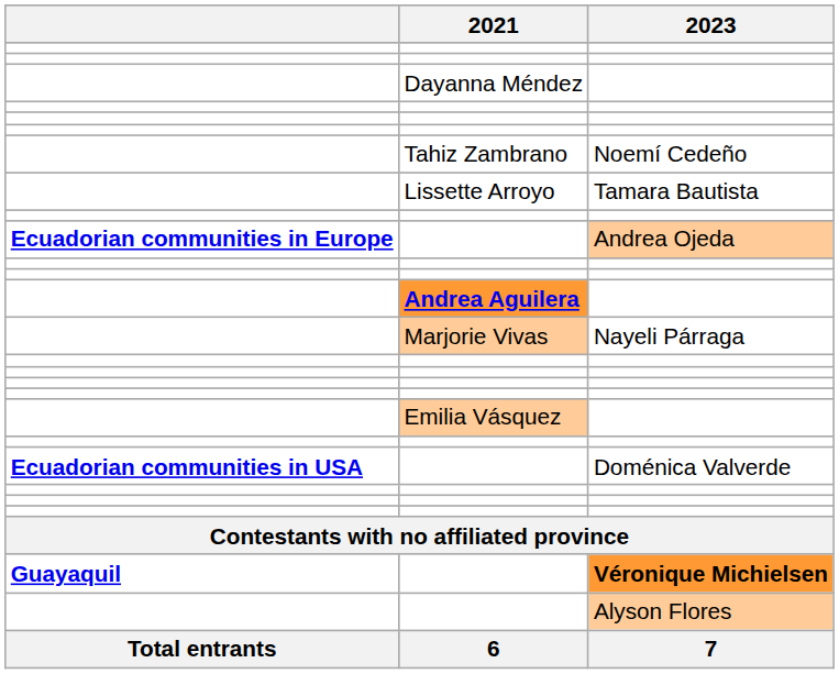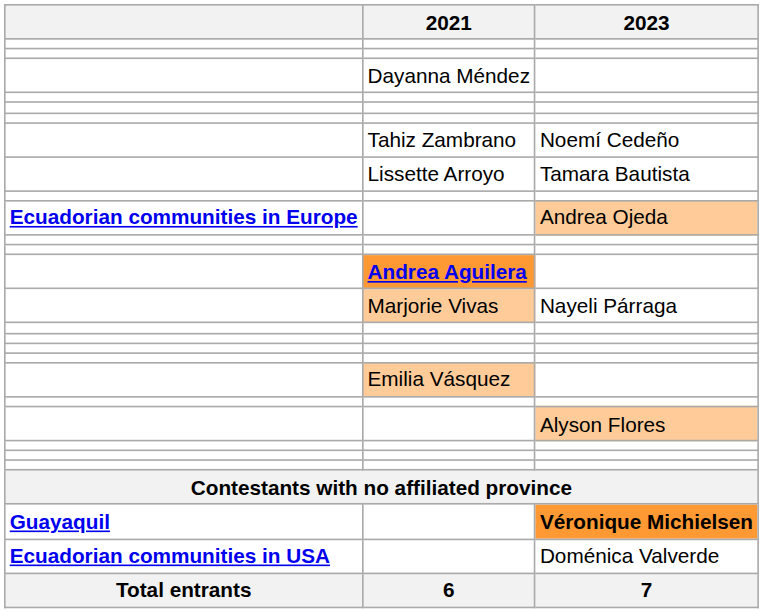 <table class="wikitable" style="margin: 0 0 1em 0; background: #FFFFFF; font-size: 80%;">
 <tr bgcolor="#EAEAEA" colspan=10 align="center">
 <th></th>
 <th>2021</th>
 <th>2023</th>
 </tr>
 <tr>
 <td><strong></strong></td>
 <td></td>
 <td></td>
 </tr>
 <tr>
 <td><strong></strong></td>
 <td></td>
 <td></td>
 </tr>
 <tr>
 <td><strong></strong></td>
 <td>Dayanna Méndez</td>
 <td></td>
 </tr>
 <tr>
 <td><strong></strong></td>
 <td></td>
 <td></td>
 </tr>
 <tr>
 <td><strong></strong></td>
 <td></td>
 <td></td>
 </tr>
 <tr>
 <td><strong></strong></td>
 <td></td>
 <td></td>
 </tr>
 <tr>
 <td><strong></strong></td>
 <td>Tahiz Zambrano</td>
 <td>Noemí Cedeño</td>
 </tr>
 <tr>
 <td><strong></strong></td>
 <td>Lissette Arroyo</td>
 <td>Tamara Bautista</td>
 </tr>
 <tr>
 <td><strong></strong></td>
 <td></td>
 <td></td>
 </tr>
 <tr>
 <td><strong> <a href='#'>Ecuadorian communities in Europe</a></strong></td>
 <td></td>
 <td bgcolor="#FFCC99">Andrea Ojeda</td>
 </tr>
 <tr>
 <td><strong></strong></td>
 <td></td>
 <td></td>
 </tr>
 <tr>
 <td><strong></strong></td>
 <td></td>
 <td></td>
 </tr>
 <tr>
 <td><strong></strong></td>
 <td bgcolor="#FF9933"><strong><a href='#'>Andrea Aguilera</a></strong></td>
 <td></td>
 </tr>
 <tr>
 <td><strong></strong></td>
 <td bgcolor="#FFCC99">Marjorie Vivas</td>
 <td>Nayeli Párraga</td>
 </tr>
 <tr>
 <td><strong></strong></td>
 <td></td>
 <td></td>
 </tr>
 <tr>
 <td><strong></strong></td>
 <td></td>
 <td></td>
 </tr>
 <tr>
 <td><strong></strong></td>
 <td></td>
 <td></td>
 </tr>
 <tr>
 <td><strong></strong></td>
 <td></td>
 <td></td>
 </tr>
 <tr>
 <td><strong></strong></td>
 <td bgcolor="#FFCC99">Emilia Vásquez</td>
 <td></td>
 </tr>
 <tr>
 <td><strong></strong></td>
 <td></td>
 <td></td>
 </tr>
 <tr>
-<td><strong> <a href='#'>Ecuadorian communities in USA</a></strong></td>
+<td><strong></strong></td>
 <td></td>
-<td>Doménica Valverde</td>
+<td bgcolor="#FFCC99">Alyson Flores</td>
 </tr>
 <tr>
 <td><strong></strong></td>
 <td></td>
 <td></td>
 </tr>
 <tr>
 <td><strong></strong></td>
 <td></td>
 <td></td>
 </tr>
 <tr>
 <td><strong></strong></td>
 <td></td>
 <td></td>
 </tr>
 <tr>
 <th colspan=3>Contestants with no affiliated province</th>
 </tr>
 <tr>
 <td><strong> <a href='#'>Guayaquil</a></strong></td>
 <td></td>
 <td bgcolor="#FF9933"><strong>Véronique Michielsen</strong></td>
 </tr>
 <tr>
-<td><strong></strong></td>
+<td><strong> <a href='#'>Ecuadorian communities in USA</a></strong></td>
 <td></td>
-<td bgcolor="#FFCC99">Alyson Flores</td>
+<td>Doménica Valverde</td>
 </tr>
 <tr>
 <th>Total entrants</th>
 <th>6</th>
 <th>7</th>
 </tr>
 </table>
